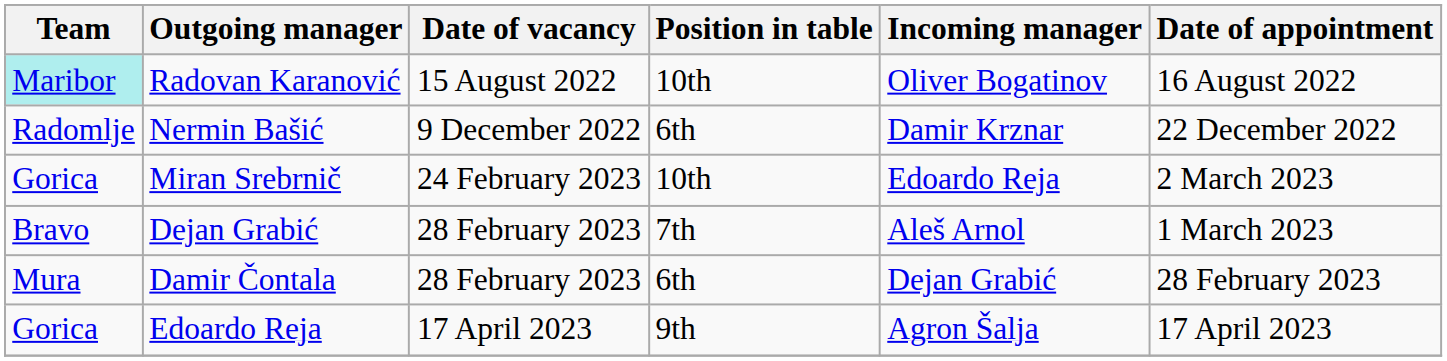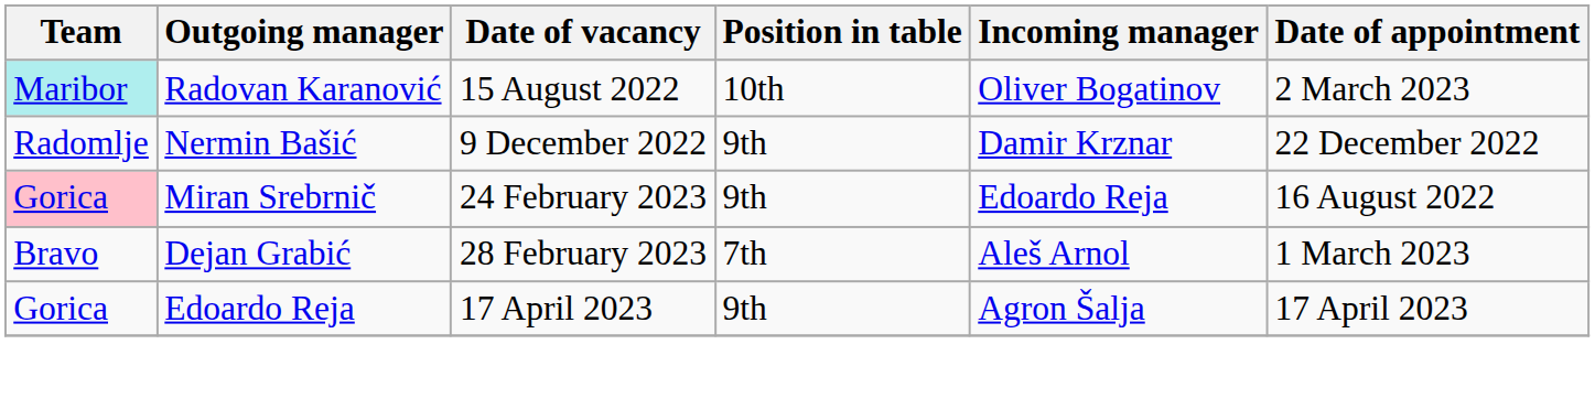 <table class="wikitable sortable">
 <tr>
 <th>Team</th>
 <th>Outgoing manager</th>
 <th>Date of vacancy</th>
 <th>Position in table</th>
 <th>Incoming manager</th>
 <th>Date of appointment</th>
 </tr>
 <tr>
 <td style="background: paleturquoise;"><a href='#'>Maribor</a></td>
 <td> <a href='#'>Radovan Karanović</a></td>
 <td>15 August 2022</td>
 <td>10th</td>
 <td> <a href='#'>Oliver Bogatinov</a></td>
-<td>16 August 2022</td>
+<td>2 March 2023</td>
 </tr>
 <tr>
 <td><a href='#'>Radomlje</a></td>
 <td> <a href='#'>Nermin Bašić</a></td>
 <td>9 December 2022</td>
-<td>6th</td>
+<td>9th</td>
 <td> <a href='#'>Damir Krznar</a></td>
 <td>22 December 2022</td>
 </tr>
 <tr>
-<td><a href='#'>Gorica</a></td>
+<td style="background: pink;"><a href='#'>Gorica</a></td>
 <td> <a href='#'>Miran Srebrnič</a></td>
 <td>24 February 2023</td>
-<td>10th</td>
+<td>9th</td>
 <td> <a href='#'>Edoardo Reja</a></td>
-<td>2 March 2023</td>
+<td>16 August 2022</td>
 </tr>
 <tr>
 <td><a href='#'>Bravo</a></td>
 <td> <a href='#'>Dejan Grabić</a></td>
 <td>28 February 2023</td>
 <td>7th</td>
 <td> <a href='#'>Aleš Arnol</a></td>
 <td>1 March 2023</td>
-</tr>
-<tr>
-<td><a href='#'>Mura</a></td>
-<td> <a href='#'>Damir Čontala</a></td>
-<td>28 February 2023</td>
-<td>6th</td>
-<td> <a href='#'>Dejan Grabić</a></td>
-<td>28 February 2023</td>
 </tr>
 <tr>
 <td><a href='#'>Gorica</a></td>
 <td> <a href='#'>Edoardo Reja</a></td>
 <td>17 April 2023</td>
 <td>9th</td>
 <td> <a href='#'>Agron Šalja</a></td>
 <td>17 April 2023</td>
 </tr>
 <tr>
 </tr>
 </table>
